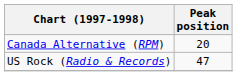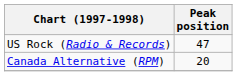 <table class="wikitable">
 <tr>
 <th>Chart (1997-1998)</th>
 <th>Peak<br>position</th>
 </tr>
 <tr>
+<td align="left">US Rock (<em><a href='#'>Radio & Records</a></em>)</td>
+<td align="center">47</td>
+</tr>
+<tr>
 <td align="left"><a href='#'>Canada Alternative</a> (<em><a href='#'>RPM</a></em>)</td>
 <td align="center">20</td>
 </tr>
 <tr>
-<td align="left">US Rock (<em><a href='#'>Radio & Records</a></em>)</td>
-<td align="center">47</td>
-</tr>
-<tr>
 </tr>
 </table>
